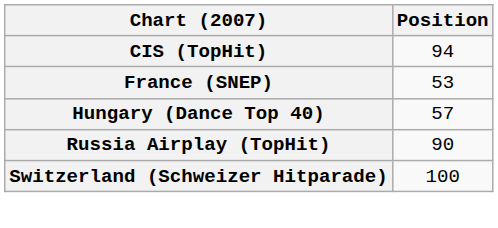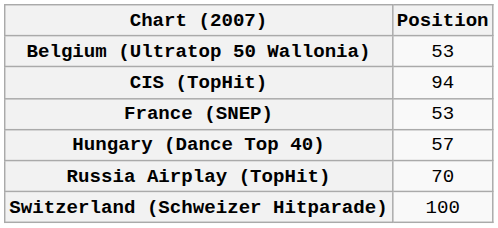 <table class="wikitable sortable plainrowheaders" style="text-align:center">
 <tr>
 <th scope="col">Chart (2007)</th>
 <th scope="col">Position</th>
+</tr>
+<tr>
+<th scope="row">Belgium (Ultratop 50 Wallonia)</th>
+<td>53</td>
 </tr>
 <tr>
 <th scope="row">CIS (TopHit)</th>
 <td>94</td>
 </tr>
 <tr>
 <th scope="row">France (SNEP)</th>
 <td>53</td>
 </tr>
 <tr>
 <th scope="row">Hungary (Dance Top 40)</th>
 <td>57</td>
 </tr>
 <tr>
 <th scope="row">Russia Airplay (TopHit)</th>
-<td>90</td>
+<td>70</td>
 </tr>
 <tr>
 <th scope="row">Switzerland (Schweizer Hitparade)</th>
 <td>100</td>
 </tr>
 </table>
